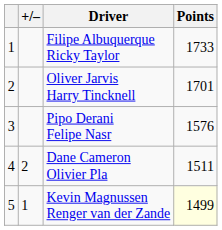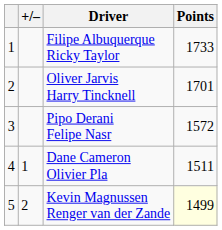 <table class="wikitable" style="font-size: 95%;">
 <tr>
 <th scope="col"></th>
 <th scope="col">+/–</th>
 <th scope="col">Driver</th>
 <th scope="col">Points</th>
 </tr>
 <tr>
 <td align=center>1</td>
 <td align="left"></td>
 <td> <a href='#'>Filipe Albuquerque</a><br> <a href='#'>Ricky Taylor</a></td>
 <td align=right>1733</td>
 </tr>
 <tr>
 <td align=center>2</td>
 <td align="left"></td>
 <td> <a href='#'>Oliver Jarvis</a><br> <a href='#'>Harry Tincknell</a></td>
 <td align=right>1701</td>
 </tr>
 <tr>
 <td align=center>3</td>
 <td align="left"></td>
 <td> <a href='#'>Pipo Derani</a><br> <a href='#'>Felipe Nasr</a></td>
-<td align=right>1576</td>
+<td align=right>1572</td>
 </tr>
 <tr>
 <td align=center>4</td>
-<td align="left"> 2</td>
+<td align="left"> 1</td>
 <td> <a href='#'>Dane Cameron</a><br> <a href='#'>Olivier Pla</a></td>
 <td align=right>1511</td>
 </tr>
 <tr>
 <td align=center>5</td>
-<td align="left"> 1</td>
+<td align="left"> 2</td>
 <td> <a href='#'>Kevin Magnussen</a><br> <a href='#'>Renger van der Zande</a></td>
 <td align=right style="background: lightyellow;">1499</td>
 </tr>
 </table>
